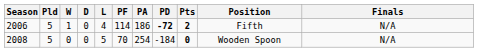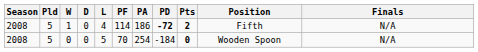 <table class="wikitable sortable" style="text-align:center;">
 <tr>
 <th width=30>Season</th>
 <th width=20 abbr="Played">Pld</th>
 <th width=20 abbr="Won">W</th>
 <th width=20 abbr="Drawn">D</th>
 <th width=20 abbr="Lost">L</th>
 <th width=20 abbr="Points for">PF</th>
 <th width=20 abbr="Points against">PA</th>
 <th width=20 abbr="Points difference">PD</th>
 <th width=20 abbr="Points">Pts</th>
 <th width=150>Position</th>
 <th width=250>Finals</th>
 </tr>
 <tr>
-<td style="text-align:left;">2006</td>
+<td style="text-align:left;">2008</td>
 <td>5</td>
 <td>1</td>
 <td>0</td>
 <td>4</td>
 <td>114</td>
 <td>186</td>
 <td><strong>-72</strong></td>
 <td><strong>2</strong></td>
 <td>Fifth</td>
 <td>N/A</td>
 </tr>
 <tr>
 <td style="text-align:left;">2008</td>
 <td>5</td>
 <td>0</td>
 <td>0</td>
 <td>5</td>
 <td>70</td>
 <td>254</td>
 <td>-184</td>
 <td><strong>0</strong></td>
 <td>Wooden Spoon</td>
 <td>N/A</td>
 </tr>
 </table>
